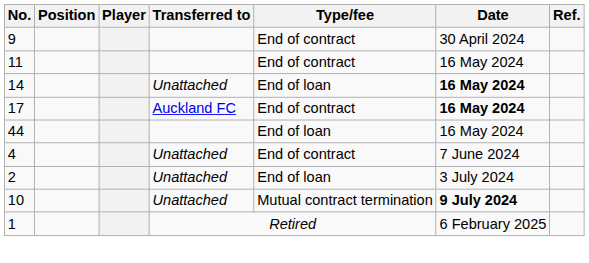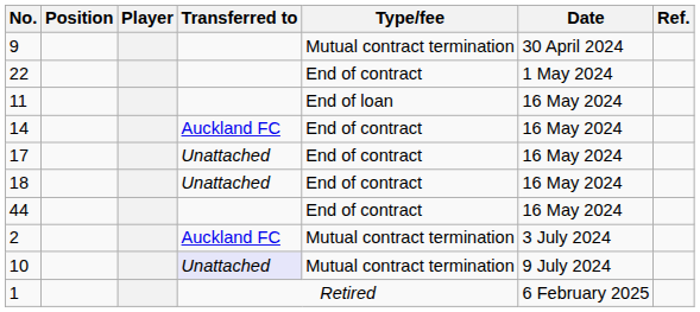 <table class="wikitable plainrowheaders sortable" style="text-align:center; text-align:left">
 <tr>
 <th scope="col">No.</th>
 <th scope="col">Position</th>
 <th scope="col">Player</th>
 <th scope="col">Transferred to</th>
 <th scope="col">Type/fee</th>
 <th scope="col">Date</th>
 <th class="unsortable" scope="col">Ref.</th>
 </tr>
 <tr>
 <td>9</td>
 <td></td>
 <th scope="row"></th>
 <td></td>
-<td>End of contract</td>
+<td>Mutual contract termination</td>
 <td>30 April 2024</td>
 <td></td>
 </tr>
 <tr>
+<td>22</td>
+<td></td>
+<th scope="row"></th>
+<td></td>
+<td>End of contract</td>
+<td>1 May 2024</td>
+<td></td>
+</tr>
+<tr>
 <td>11</td>
+<td></td>
+<th scope="row"></th>
+<td></td>
+<td>End of loan</td>
+<td>16 May 2024</td>
+<td></td>
+</tr>
+<tr>
+<td>14</td>
+<td></td>
+<th scope="row"></th>
+<td><a href='#'>Auckland FC</a></td>
+<td>End of contract</td>
+<td>16 May 2024</td>
+<td></td>
+</tr>
+<tr>
+<td>17</td>
+<td></td>
+<th scope="row"></th>
+<td><em>Unattached</em></td>
+<td>End of contract</td>
+<td>16 May 2024</td>
+<td></td>
+</tr>
+<tr>
+<td>18</td>
+<td></td>
+<th scope="row"></th>
+<td><em>Unattached</em></td>
+<td>End of contract</td>
+<td>16 May 2024</td>
+<td></td>
+</tr>
+<tr>
+<td>44</td>
 <td></td>
 <th scope="row"></th>
 <td></td>
 <td>End of contract</td>
 <td>16 May 2024</td>
 <td></td>
 </tr>
 <tr>
-<td>14</td>
-<td></td>
-<th scope="row"></th>
-<td><em>Unattached</em></td>
-<td>End of loan</td>
-<td><strong>16 May 2024</strong></td>
-<td></td>
-</tr>
-<tr>
-<td>17</td>
+<td>2</td>
 <td></td>
 <th scope="row"></th>
 <td><a href='#'>Auckland FC</a></td>
-<td>End of contract</td>
-<td><strong>16 May 2024</strong></td>
-<td></td>
-</tr>
-<tr>
-<td>44</td>
-<td></td>
-<th scope="row"></th>
-<td></td>
-<td>End of loan</td>
-<td>16 May 2024</td>
-<td></td>
-</tr>
-<tr>
-<td>4</td>
-<td></td>
-<th scope="row"></th>
-<td><em>Unattached</em></td>
-<td>End of contract</td>
-<td>7 June 2024</td>
-<td></td>
-</tr>
-<tr>
-<td>2</td>
-<td></td>
-<th scope="row"></th>
-<td><em>Unattached</em></td>
-<td>End of loan</td>
+<td>Mutual contract termination</td>
 <td>3 July 2024</td>
 <td></td>
 </tr>
 <tr>
 <td>10</td>
 <td></td>
 <th scope="row"></th>
-<td><em>Unattached</em></td>
+<td style="background: lavender;"><em>Unattached</em></td>
 <td>Mutual contract termination</td>
-<td><strong>9 July 2024</strong></td>
+<td>9 July 2024</td>
 <td></td>
 </tr>
 <tr>
 <td>1</td>
 <td></td>
 <th scope="row"></th>
 <td colspan=2 align=center><em>Retired</em></td>
 <td>6 February 2025</td>
 <td></td>
 </tr>
 </table>
